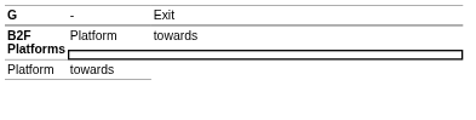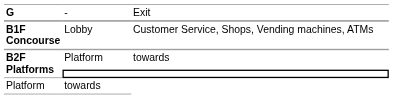 <table border=0 cellspacing=0 cellpadding=3>
 <tr>
 <td style="border-top:solid 1px gray;border-bottom:solid 1px gray" width=50 valign=top><strong>G</strong></td>
 <td style="border-top:solid 1px gray;border-bottom:solid 1px gray;" width=100 valign=top>-</td>
 <td style="border-top:solid 1px gray;border-bottom:solid 1px gray;" width=390 valign=top>Exit</td>
+</tr>
+<tr>
+<td style="border-bottom:solid 1px gray; border-top:solid 1px gray;" valign=top width=50><strong>B1F<br>Concourse</strong></td>
+<td style="border-bottom:solid 1px gray; border-top:solid 1px gray;" valign=top width=100>Lobby</td>
+<td style="border-bottom:solid 1px gray; border-top:solid 1px gray;" valign=top width=390>Customer Service, Shops, Vending machines, ATMs</td>
 </tr>
 <tr>
 <td style="border-top:solid 1px gray;border-bottom:solid 1px gray" rowspan=3 valign=top><strong>B2F<br>Platforms</strong></td>
 <td style="border-top:solid 1px gray" valign=top>Platform</td>
 <td style="border-top:solid 1px gray" valign=top>  towards  </td>
 </tr>
 <tr>
 </tr>
 <tr>
 <td style="border-right:solid 2px black;border-left:solid 2px black;border-top:solid 2px black;border-bottom:solid 2px black;text-align:center;" colspan=2></td>
 </tr>
 <tr>
 <td style="border-bottom:solid 1px gray" valign=top>Platform</td>
 <td style="border-bottom:solid 1px gray" valign=top>  towards   </td>
 </tr>
 </table>
